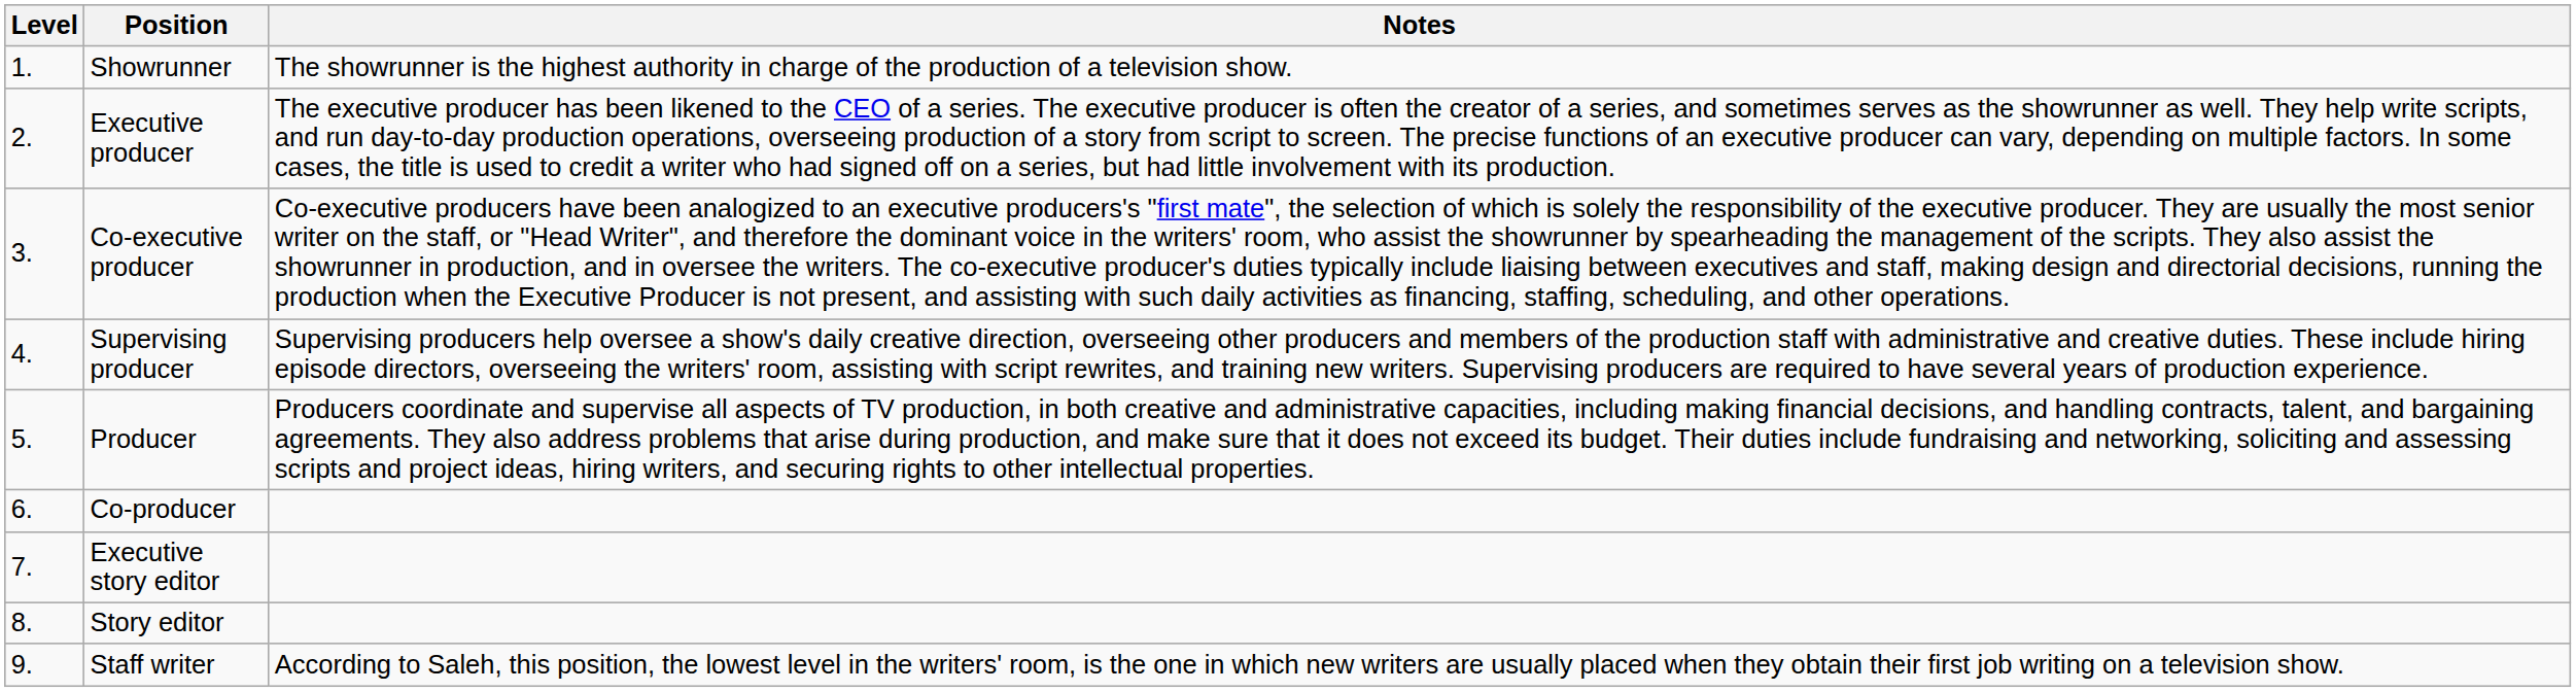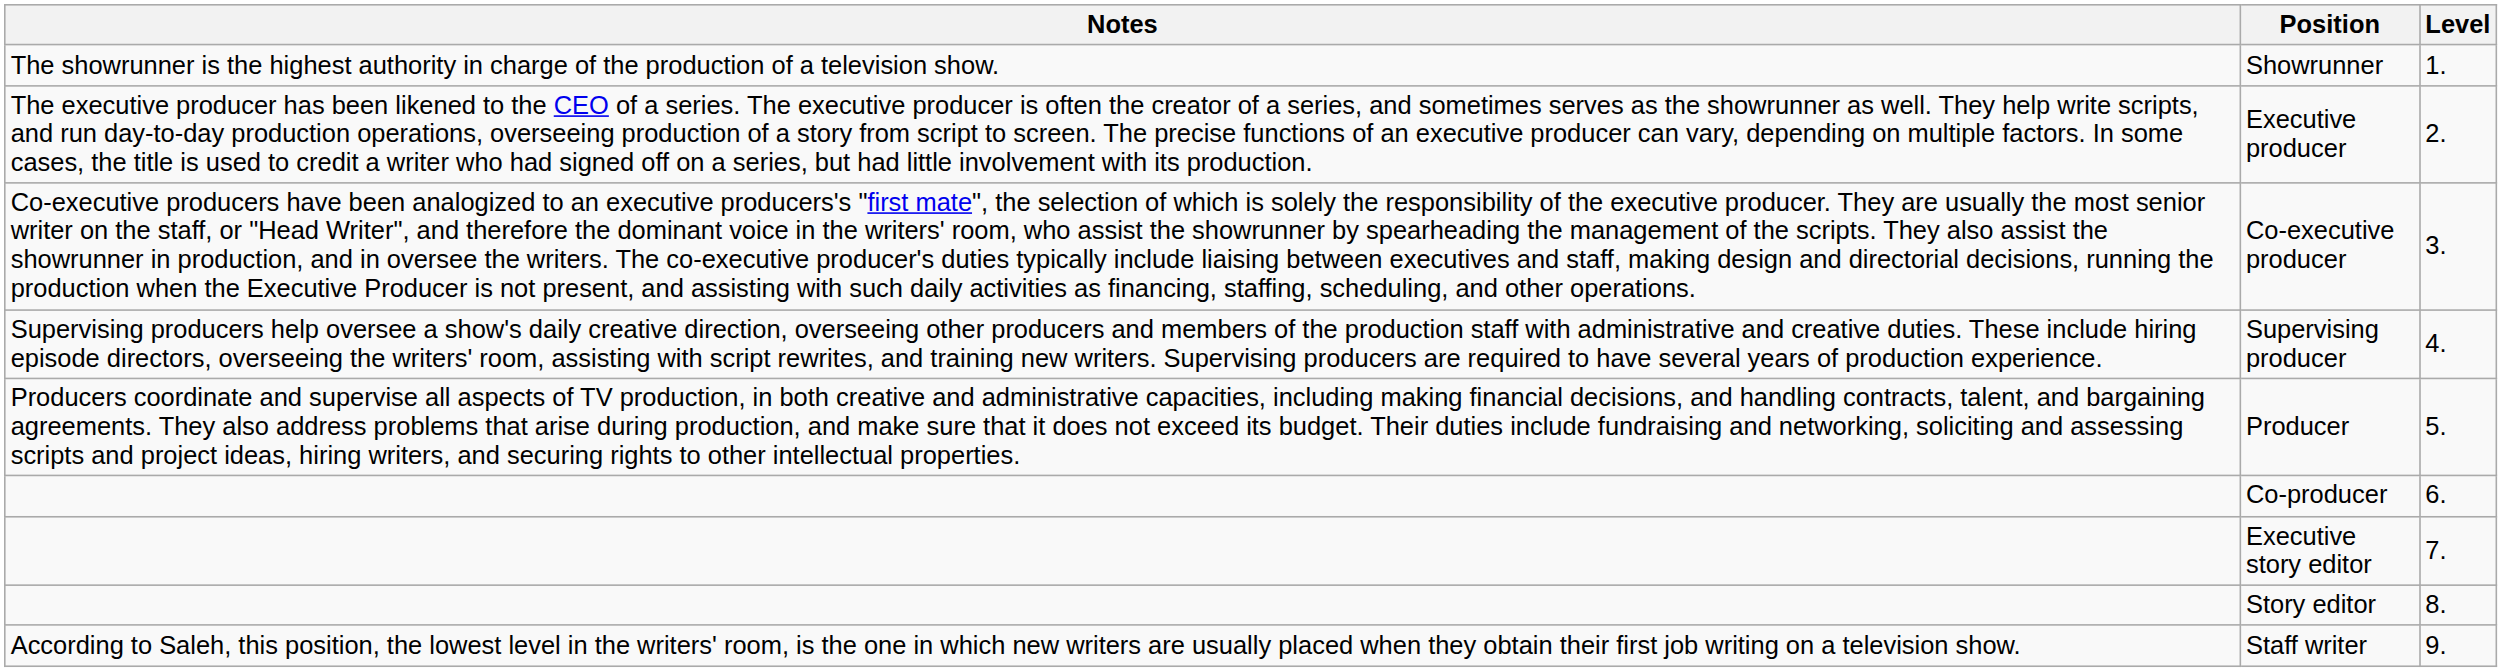 <table class="wikitable">
 <tr>
+<th>Notes</th>
+<th>Position</th>
 <th>Level</th>
-<th>Position</th>
-<th>Notes</th>
 </tr>
 <tr>
+<td>The showrunner is the highest authority in charge of the production of a television show.</td>
+<td>Showrunner</td>
 <td>1.</td>
-<td>Showrunner</td>
-<td>The showrunner is the highest authority in charge of the production of a television show.</td>
 </tr>
 <tr>
+<td>The executive producer has been likened to the <a href='#'>CEO</a> of a series. The executive producer is often the creator of a series, and sometimes serves as the showrunner as well. They help write scripts, and run day-to-day production operations, overseeing production of a story from script to screen. The precise functions of an executive producer can vary, depending on multiple factors. In some cases, the title is used to credit a writer who had signed off on a series, but had little involvement with its production.</td>
+<td>Executive producer</td>
 <td>2.</td>
-<td>Executive producer</td>
-<td>The executive producer has been likened to the <a href='#'>CEO</a> of a series. The executive producer is often the creator of a series, and sometimes serves as the showrunner as well. They help write scripts, and run day-to-day production operations, overseeing production of a story from script to screen. The precise functions of an executive producer can vary, depending on multiple factors. In some cases, the title is used to credit a writer who had signed off on a series, but had little involvement with its production.</td>
 </tr>
 <tr>
+<td>Co-executive producers have been analogized to an executive producers's "<a href='#'>first mate</a>", the selection of which is solely the responsibility of the executive producer. They are usually the most senior writer on the staff, or "Head Writer", and therefore the dominant voice in the writers' room, who assist the showrunner by spearheading the management of the scripts. They also assist the showrunner in production, and in oversee the writers. The co-executive producer's duties typically include liaising between executives and staff, making design and directorial decisions, running the production when the Executive Producer is not present, and assisting with such daily activities as financing, staffing, scheduling, and other operations.</td>
+<td>Co-executive producer</td>
 <td>3.</td>
-<td>Co-executive producer</td>
-<td>Co-executive producers have been analogized to an executive producers's "<a href='#'>first mate</a>", the selection of which is solely the responsibility of the executive producer. They are usually the most senior writer on the staff, or "Head Writer", and therefore the dominant voice in the writers' room, who assist the showrunner by spearheading the management of the scripts. They also assist the showrunner in production, and in oversee the writers. The co-executive producer's duties typically include liaising between executives and staff, making design and directorial decisions, running the production when the Executive Producer is not present, and assisting with such daily activities as financing, staffing, scheduling, and other operations.</td>
 </tr>
 <tr>
+<td>Supervising producers help oversee a show's daily creative direction, overseeing other producers and members of the production staff with administrative and creative duties. These include hiring episode directors, overseeing the writers' room, assisting with script rewrites, and training new writers. Supervising producers are required to have several years of production experience.</td>
+<td>Supervising producer</td>
 <td>4.</td>
-<td>Supervising producer</td>
-<td>Supervising producers help oversee a show's daily creative direction, overseeing other producers and members of the production staff with administrative and creative duties. These include hiring episode directors, overseeing the writers' room, assisting with script rewrites, and training new writers. Supervising producers are required to have several years of production experience.</td>
 </tr>
 <tr>
+<td>Producers coordinate and supervise all aspects of TV production, in both creative and administrative capacities, including making financial decisions, and handling contracts, talent, and bargaining agreements. They also address problems that arise during production, and make sure that it does not exceed its budget. Their duties include fundraising and networking, soliciting and assessing scripts and project ideas, hiring writers, and securing rights to other intellectual properties.</td>
+<td>Producer</td>
 <td>5.</td>
-<td>Producer</td>
-<td>Producers coordinate and supervise all aspects of TV production, in both creative and administrative capacities, including making financial decisions, and handling contracts, talent, and bargaining agreements. They also address problems that arise during production, and make sure that it does not exceed its budget. Their duties include fundraising and networking, soliciting and assessing scripts and project ideas, hiring writers, and securing rights to other intellectual properties.</td>
 </tr>
 <tr>
+<td></td>
+<td>Co-producer</td>
 <td>6.</td>
-<td>Co-producer</td>
-<td></td>
 </tr>
 <tr>
+<td></td>
+<td>Executive story editor</td>
 <td>7.</td>
-<td>Executive story editor</td>
-<td></td>
 </tr>
 <tr>
+<td></td>
+<td>Story editor</td>
 <td>8.</td>
-<td>Story editor</td>
-<td></td>
 </tr>
 <tr>
+<td>According to Saleh, this position, the lowest level in the writers' room, is the one in which new writers are usually placed when they obtain their first job writing on a television show.</td>
+<td>Staff writer</td>
 <td>9.</td>
-<td>Staff writer</td>
-<td>According to Saleh, this position, the lowest level in the writers' room, is the one in which new writers are usually placed when they obtain their first job writing on a television show.</td>
 </tr>
 </table>
